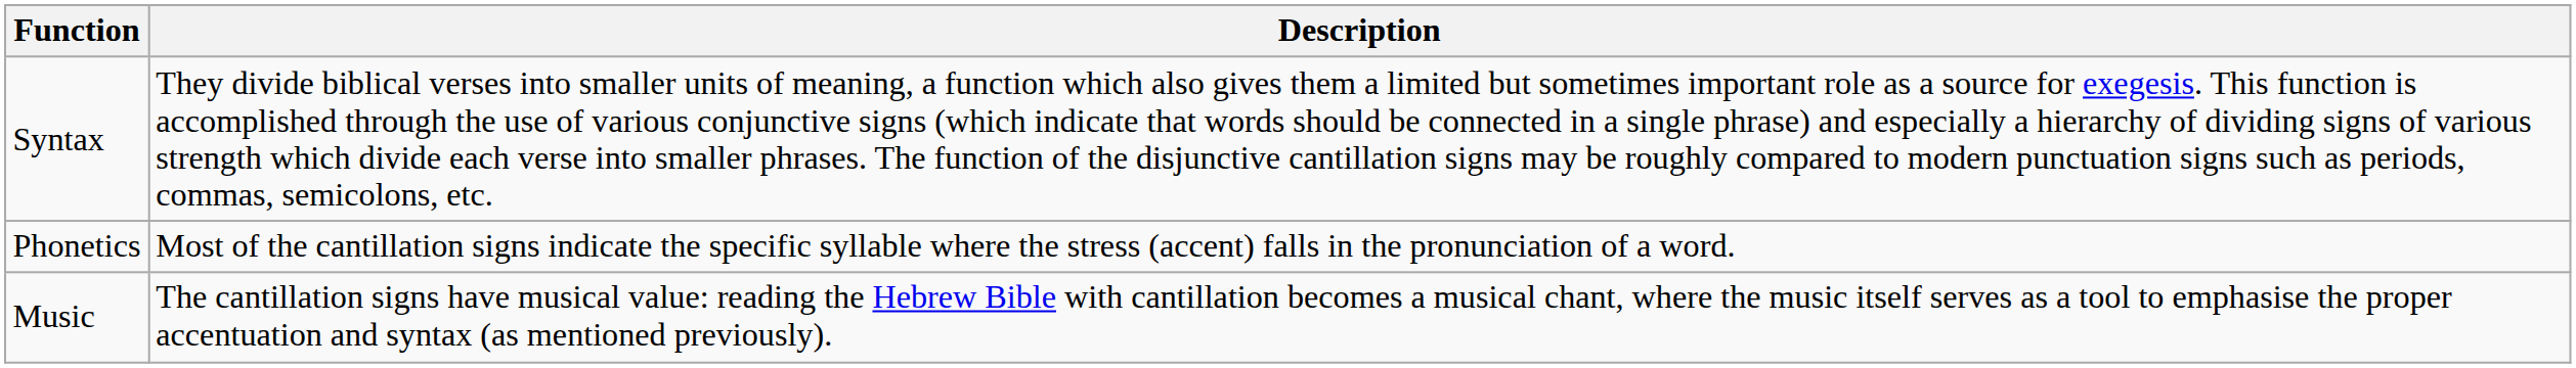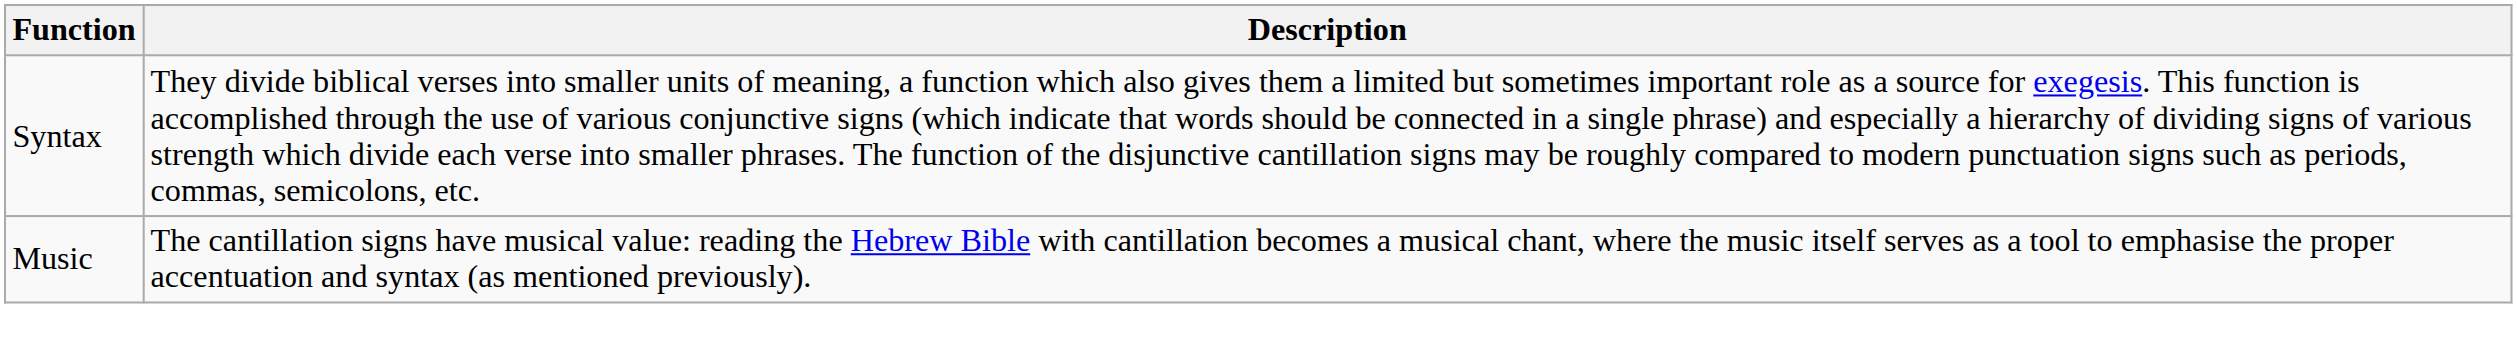 <table class="wikitable">
 <tr>
 <th>Function</th>
 <th>Description</th>
 </tr>
 <tr>
 <td>Syntax</td>
 <td>They divide biblical verses into smaller units of meaning, a function which also gives them a limited but sometimes important role as a source for <a href='#'>exegesis</a>.  This function is accomplished through the use of various conjunctive signs (which indicate that words should be connected in a single phrase) and especially a hierarchy of dividing signs of various strength which divide each verse into smaller phrases.  The function of the disjunctive cantillation signs may be roughly compared to modern punctuation signs such as periods, commas, semicolons, etc.</td>
 </tr>
 <tr>
-<td>Phonetics</td>
-<td>Most of the cantillation signs indicate the specific syllable where the stress (accent) falls in the pronunciation of a word.</td>
-</tr>
-<tr>
 <td>Music</td>
 <td>The cantillation signs have musical value: reading the <a href='#'>Hebrew Bible</a> with cantillation becomes a musical chant, where the music itself serves as a tool to emphasise the proper accentuation and syntax (as mentioned previously).</td>
 </tr>
 </table>
